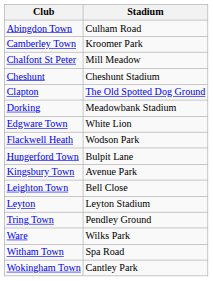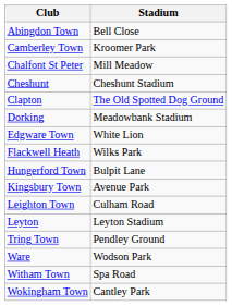 <table class="wikitable sortable">
 <tr>
 <th>Club</th>
 <th>Stadium</th>
 </tr>
 <tr>
 <td><a href='#'>Abingdon Town</a></td>
-<td>Culham Road</td>
+<td>Bell Close</td>
 </tr>
 <tr>
 <td><a href='#'>Camberley Town</a></td>
 <td>Kroomer Park</td>
 </tr>
 <tr>
 <td><a href='#'>Chalfont St Peter</a></td>
 <td>Mill Meadow</td>
 </tr>
 <tr>
 <td><a href='#'>Cheshunt</a></td>
 <td>Cheshunt Stadium</td>
 </tr>
 <tr>
 <td><a href='#'>Clapton</a></td>
 <td><a href='#'>The Old Spotted Dog Ground</a></td>
 </tr>
 <tr>
 <td><a href='#'>Dorking</a></td>
 <td>Meadowbank Stadium</td>
 </tr>
 <tr>
 <td><a href='#'>Edgware Town</a></td>
 <td>White Lion</td>
 </tr>
 <tr>
 <td><a href='#'>Flackwell Heath</a></td>
-<td>Wodson Park</td>
+<td>Wilks Park</td>
 </tr>
 <tr>
 <td><a href='#'>Hungerford Town</a></td>
 <td>Bulpit Lane</td>
 </tr>
 <tr>
 <td><a href='#'>Kingsbury Town</a></td>
 <td>Avenue Park</td>
 </tr>
 <tr>
 <td><a href='#'>Leighton Town</a></td>
-<td>Bell Close</td>
+<td>Culham Road</td>
 </tr>
 <tr>
 <td><a href='#'>Leyton</a></td>
 <td>Leyton Stadium</td>
 </tr>
 <tr>
 <td><a href='#'>Tring Town</a></td>
 <td>Pendley Ground</td>
 </tr>
 <tr>
 <td><a href='#'>Ware</a></td>
-<td>Wilks Park</td>
+<td>Wodson Park</td>
 </tr>
 <tr>
 <td><a href='#'>Witham Town</a></td>
 <td>Spa Road</td>
 </tr>
 <tr>
 <td><a href='#'>Wokingham Town</a></td>
 <td>Cantley Park</td>
 </tr>
 </table>
